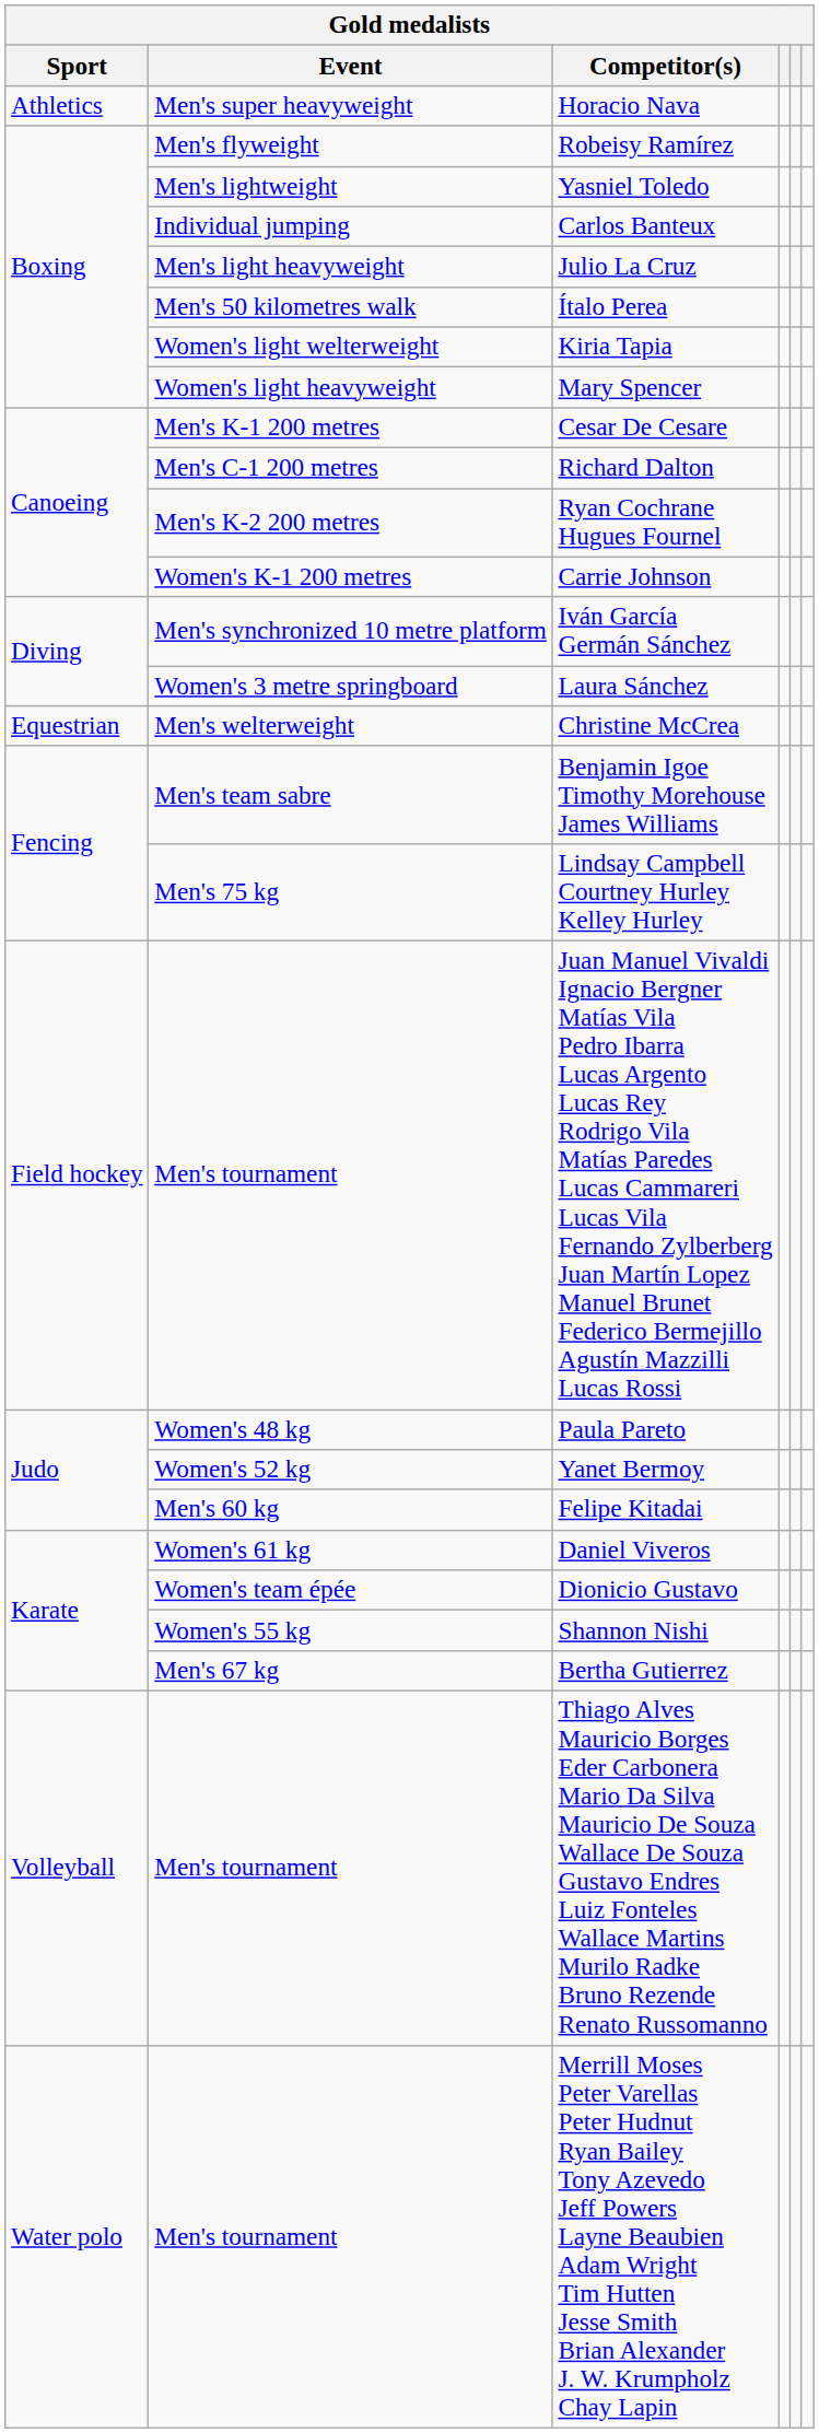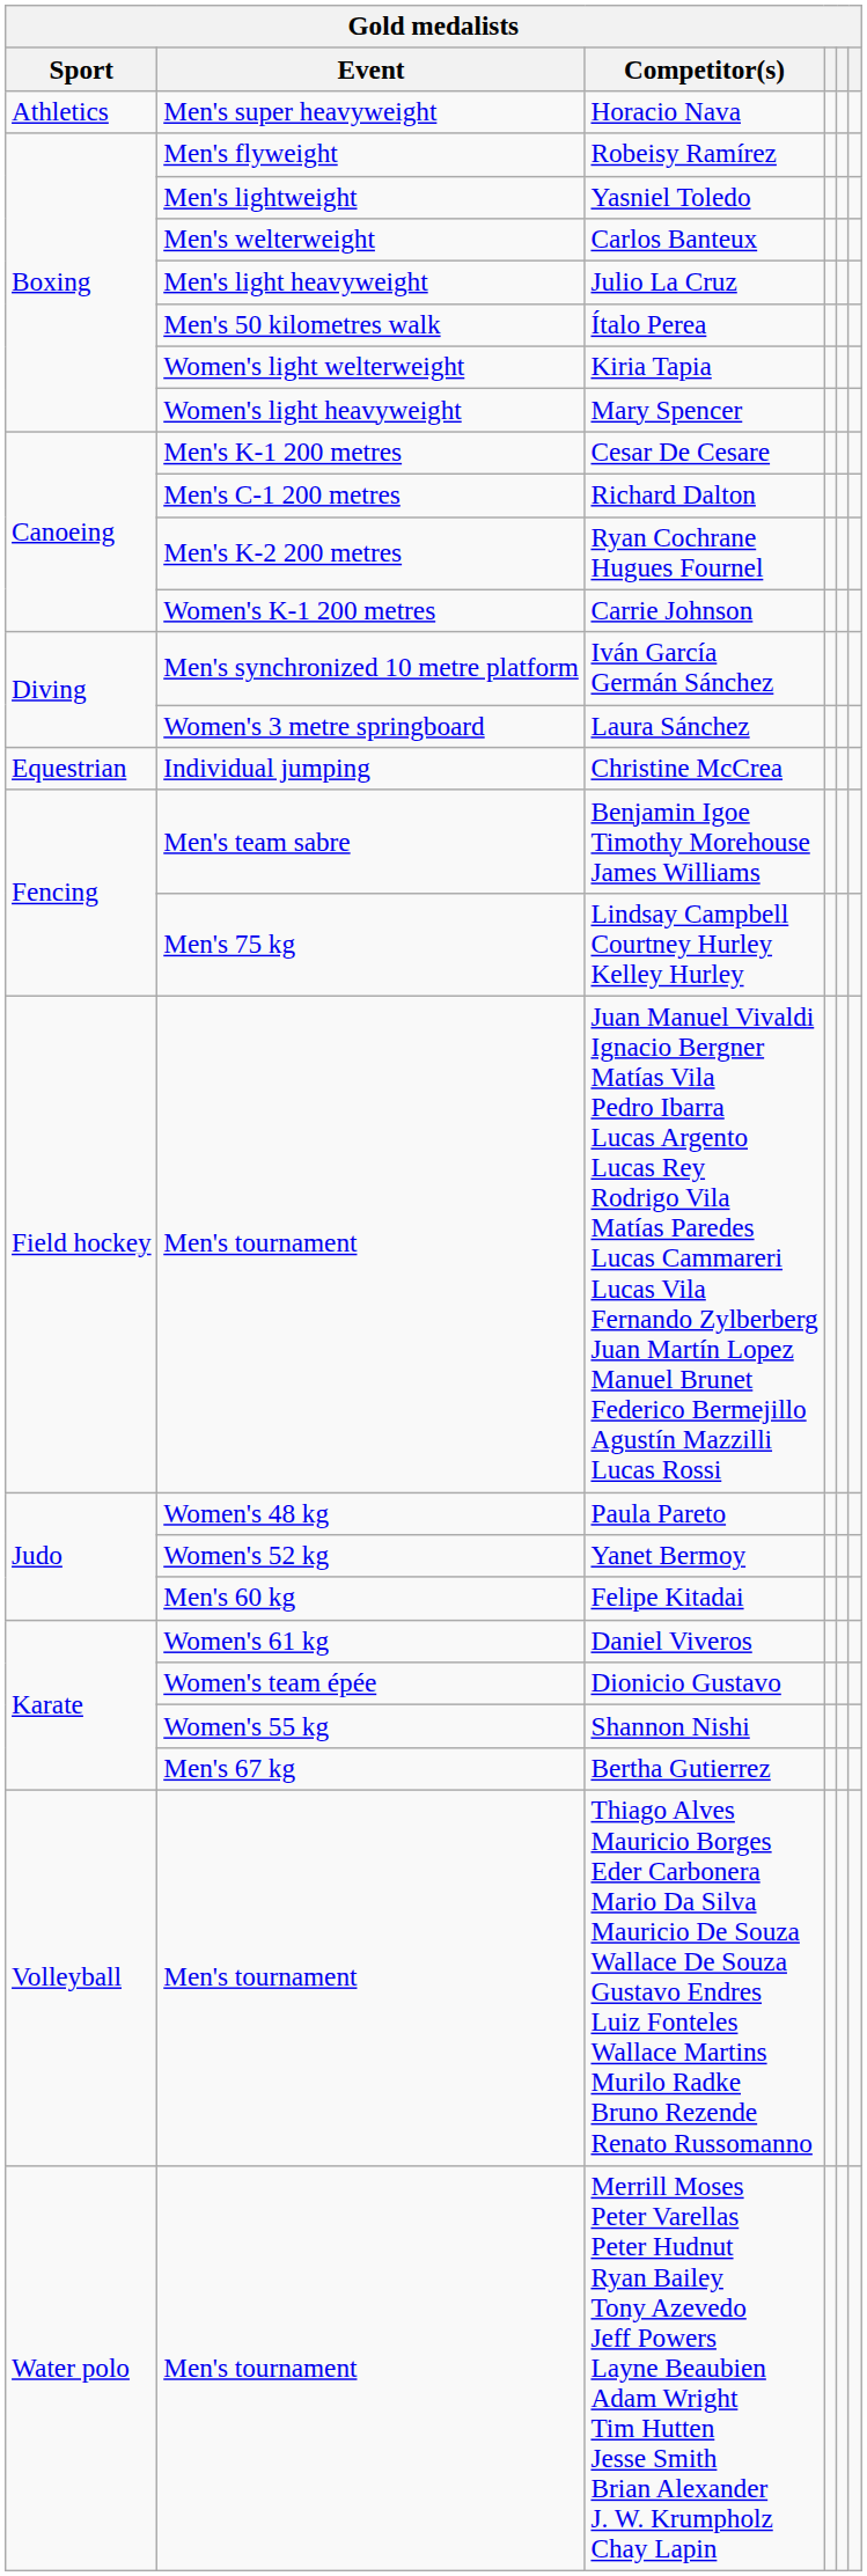 <table class="wikitable">
 <tr>
 <th colspan="14">Gold medalists</th>
 </tr>
 <tr>
 <th>Sport</th>
 <th>Event</th>
 <th>Competitor(s)</th>
 <th></th>
 <th></th>
 <th></th>
 </tr>
 <tr>
 <td><a href='#'>Athletics</a></td>
 <td><a href='#'>Men's super heavyweight</a></td>
 <td><a href='#'>Horacio Nava</a></td>
 <td></td>
 <td></td>
 <td></td>
 </tr>
 <tr>
 <td rowspan="7"><a href='#'>Boxing</a></td>
 <td><a href='#'>Men's flyweight</a></td>
 <td><a href='#'>Robeisy Ramírez</a></td>
 <td></td>
 <td></td>
 <td></td>
 </tr>
 <tr>
 <td><a href='#'>Men's lightweight</a></td>
 <td><a href='#'>Yasniel Toledo</a></td>
 <td></td>
 <td></td>
 <td></td>
 </tr>
 <tr>
-<td><a href='#'>Individual jumping</a></td>
+<td><a href='#'>Men's welterweight</a></td>
 <td><a href='#'>Carlos Banteux</a></td>
 <td></td>
 <td></td>
 <td></td>
 </tr>
 <tr>
 <td><a href='#'>Men's light heavyweight</a></td>
 <td><a href='#'>Julio La Cruz</a></td>
 <td></td>
 <td></td>
 <td></td>
 </tr>
 <tr>
 <td><a href='#'>Men's 50 kilometres walk</a></td>
 <td><a href='#'>Ítalo Perea</a></td>
 <td></td>
 <td></td>
 <td></td>
 </tr>
 <tr>
 <td><a href='#'>Women's light welterweight</a></td>
 <td><a href='#'>Kiria Tapia</a></td>
 <td></td>
 <td></td>
 <td></td>
 </tr>
 <tr>
 <td><a href='#'>Women's light heavyweight</a></td>
 <td><a href='#'>Mary Spencer</a></td>
 <td></td>
 <td></td>
 <td></td>
 </tr>
 <tr>
 <td rowspan="4"><a href='#'>Canoeing</a></td>
 <td><a href='#'>Men's K-1 200 metres</a></td>
 <td><a href='#'>Cesar De Cesare</a></td>
 <td></td>
 <td></td>
 <td></td>
 </tr>
 <tr>
 <td><a href='#'>Men's C-1 200 metres</a></td>
 <td><a href='#'>Richard Dalton</a></td>
 <td></td>
 <td></td>
 <td></td>
 </tr>
 <tr>
 <td><a href='#'>Men's K-2 200 metres</a></td>
 <td><a href='#'>Ryan Cochrane</a><br><a href='#'>Hugues Fournel</a></td>
 <td></td>
 <td></td>
 <td></td>
 </tr>
 <tr>
 <td><a href='#'>Women's K-1 200 metres</a></td>
 <td><a href='#'>Carrie Johnson</a></td>
 <td></td>
 <td></td>
 <td></td>
 </tr>
 <tr>
 <td rowspan="2"><a href='#'>Diving</a></td>
 <td><a href='#'>Men's synchronized 10 metre platform</a></td>
 <td><a href='#'>Iván García</a><br><a href='#'>Germán Sánchez</a></td>
 <td></td>
 <td></td>
 <td></td>
 </tr>
 <tr>
 <td><a href='#'>Women's 3 metre springboard</a></td>
 <td><a href='#'>Laura Sánchez</a></td>
 <td></td>
 <td></td>
 <td></td>
 </tr>
 <tr>
 <td><a href='#'>Equestrian</a></td>
-<td><a href='#'>Men's welterweight</a></td>
+<td><a href='#'>Individual jumping</a></td>
 <td><a href='#'>Christine McCrea</a></td>
 <td></td>
 <td></td>
 <td></td>
 </tr>
 <tr>
 <td rowspan="2"><a href='#'>Fencing</a></td>
 <td><a href='#'>Men's team sabre</a></td>
 <td><a href='#'>Benjamin Igoe</a><br><a href='#'>Timothy Morehouse</a><br><a href='#'>James Williams</a></td>
 <td></td>
 <td></td>
 <td></td>
 </tr>
 <tr>
 <td><a href='#'>Men's 75 kg</a></td>
 <td><a href='#'>Lindsay Campbell</a><br><a href='#'>Courtney Hurley</a><br><a href='#'>Kelley Hurley</a></td>
 <td></td>
 <td></td>
 <td></td>
 </tr>
 <tr>
 <td><a href='#'>Field hockey</a></td>
 <td><a href='#'>Men's tournament</a></td>
 <td><a href='#'>Juan Manuel Vivaldi</a><br><a href='#'>Ignacio Bergner</a><br><a href='#'>Matías Vila</a><br><a href='#'>Pedro Ibarra</a><br><a href='#'>Lucas Argento</a><br><a href='#'>Lucas Rey</a><br><a href='#'>Rodrigo Vila</a><br><a href='#'>Matías Paredes</a><br><a href='#'>Lucas Cammareri</a><br><a href='#'>Lucas Vila</a><br><a href='#'>Fernando Zylberberg</a><br><a href='#'>Juan Martín Lopez</a><br><a href='#'>Manuel Brunet</a><br><a href='#'>Federico Bermejillo</a><br><a href='#'>Agustín Mazzilli</a><br><a href='#'>Lucas Rossi</a></td>
 <td></td>
 <td></td>
 <td></td>
 </tr>
 <tr>
 <td rowspan="3"><a href='#'>Judo</a></td>
 <td><a href='#'>Women's 48 kg</a></td>
 <td><a href='#'>Paula Pareto</a></td>
 <td></td>
 <td></td>
 <td></td>
 </tr>
 <tr>
 <td><a href='#'>Women's 52 kg</a></td>
 <td><a href='#'>Yanet Bermoy</a></td>
 <td></td>
 <td></td>
 <td></td>
 </tr>
 <tr>
 <td><a href='#'>Men's 60 kg</a></td>
 <td><a href='#'>Felipe Kitadai</a></td>
 <td></td>
 <td></td>
 <td></td>
 </tr>
 <tr>
 <td rowspan="4"><a href='#'>Karate</a></td>
 <td><a href='#'>Women's 61 kg</a></td>
 <td><a href='#'>Daniel Viveros</a></td>
 <td></td>
 <td></td>
 <td></td>
 </tr>
 <tr>
 <td><a href='#'>Women's team épée</a></td>
 <td><a href='#'>Dionicio Gustavo</a></td>
 <td></td>
 <td></td>
 <td></td>
 </tr>
 <tr>
 <td><a href='#'>Women's 55 kg</a></td>
 <td><a href='#'>Shannon Nishi</a></td>
 <td></td>
 <td></td>
 <td></td>
 </tr>
 <tr>
 <td><a href='#'>Men's 67 kg</a></td>
 <td><a href='#'>Bertha Gutierrez</a></td>
 <td></td>
 <td></td>
 <td></td>
 </tr>
 <tr>
 <td><a href='#'>Volleyball</a></td>
 <td><a href='#'>Men's tournament</a></td>
 <td><a href='#'>Thiago Alves</a><br><a href='#'>Mauricio Borges</a><br><a href='#'>Eder Carbonera</a><br><a href='#'>Mario Da Silva</a><br><a href='#'>Mauricio De Souza</a><br><a href='#'>Wallace De Souza</a><br><a href='#'>Gustavo Endres</a><br><a href='#'>Luiz Fonteles</a><br><a href='#'>Wallace Martins</a><br><a href='#'>Murilo Radke</a><br><a href='#'>Bruno Rezende</a><br><a href='#'>Renato Russomanno</a></td>
 <td></td>
 <td></td>
 <td></td>
 </tr>
 <tr>
 <td><a href='#'>Water polo</a></td>
 <td><a href='#'>Men's tournament</a></td>
 <td><a href='#'>Merrill Moses</a><br><a href='#'>Peter Varellas</a><br><a href='#'>Peter Hudnut</a><br><a href='#'>Ryan Bailey</a><br><a href='#'>Tony Azevedo</a><br><a href='#'>Jeff Powers</a><br><a href='#'>Layne Beaubien</a><br><a href='#'>Adam Wright</a><br><a href='#'>Tim Hutten</a><br><a href='#'>Jesse Smith</a><br><a href='#'>Brian Alexander</a><br><a href='#'>J. W. Krumpholz</a><br><a href='#'>Chay Lapin</a></td>
 <td></td>
 <td></td>
 <td></td>
 </tr>
 </table>
